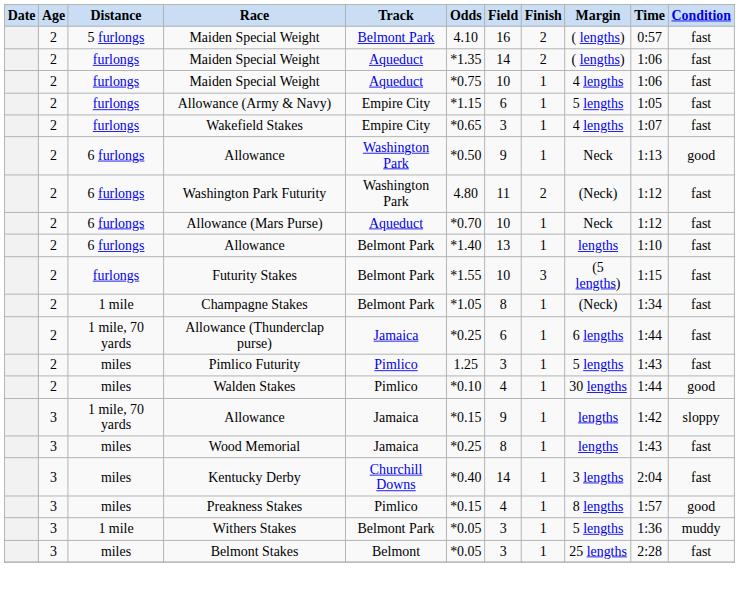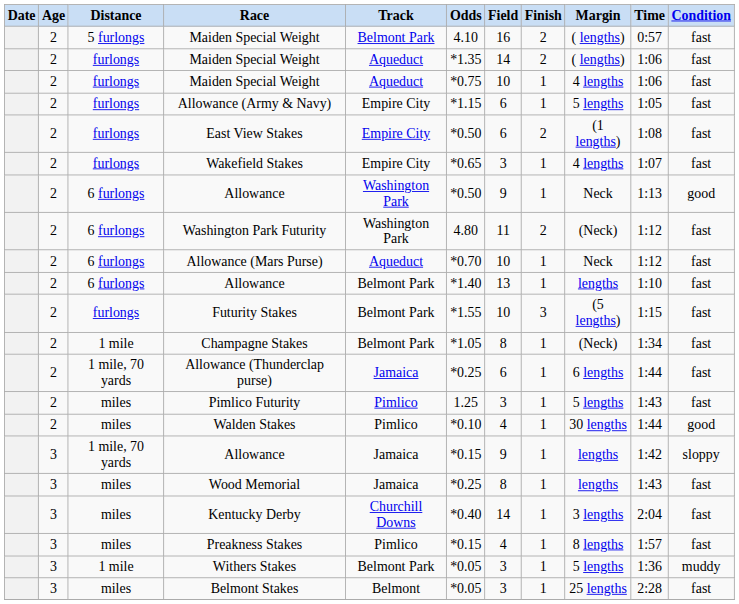 <table class="wikitable sortable" style="text-align:center; width:95%">
 <tr>
 <th scope="col" style="background:#c9def5;">Date</th>
 <th scope="col" style="background:#c9def5;">Age</th>
 <th scope="col" style="background:#c9def5;">Distance</th>
 <th scope="col" style="background:#c9def5;">Race</th>
 <th scope="col" style="background:#c9def5;">Track</th>
 <th scope="col" style="background:#c9def5;">Odds</th>
 <th scope="col" style="background:#c9def5;">Field</th>
 <th scope="col" style="background:#c9def5;">Finish</th>
 <th scope="col" style="background:#c9def5;">Margin</th>
 <th scope="col" style="background:#c9def5;">Time</th>
 <th scope="col" style="background:#c9def5;"><a href='#'>Condition</a></th>
 </tr>
 <tr>
 <th scope="row" style="font-weight:normal;"></th>
 <td>2</td>
 <td> 5 <a href='#'>furlongs</a></td>
 <td>Maiden Special Weight</td>
 <td><a href='#'>Belmont Park</a></td>
 <td>4.10</td>
 <td>16</td>
 <td>2</td>
 <td>( <a href='#'>lengths</a>)</td>
 <td>0:57</td>
 <td>fast</td>
 </tr>
 <tr>
 <th scope="row" style="font-weight:normal;"></th>
 <td>2</td>
 <td>  <a href='#'>furlongs</a></td>
 <td>Maiden Special Weight</td>
 <td><a href='#'>Aqueduct</a></td>
 <td>*1.35</td>
 <td>14</td>
 <td>2</td>
 <td>( <a href='#'>lengths</a>)</td>
 <td>1:06</td>
 <td>fast</td>
 </tr>
 <tr>
 <th scope="row" style="font-weight:normal;"></th>
 <td>2</td>
 <td>  <a href='#'>furlongs</a></td>
 <td>Maiden Special Weight</td>
 <td><a href='#'>Aqueduct</a></td>
 <td>*0.75</td>
 <td>10</td>
 <td>1</td>
 <td>4 <a href='#'>lengths</a></td>
 <td>1:06</td>
 <td>fast</td>
 </tr>
 <tr>
 <th scope="row" style="font-weight:normal;"></th>
 <td>2</td>
 <td>  <a href='#'>furlongs</a></td>
 <td>Allowance (Army & Navy)</td>
 <td>Empire City</td>
 <td>*1.15</td>
 <td>6</td>
 <td>1</td>
 <td>5 <a href='#'>lengths</a></td>
 <td>1:05</td>
+<td>fast</td>
+</tr>
+<tr>
+<th scope="row" style="font-weight:normal;"></th>
+<td>2</td>
+<td>  <a href='#'>furlongs</a></td>
+<td>East View Stakes</td>
+<td><a href='#'>Empire City</a></td>
+<td>*0.50</td>
+<td>6</td>
+<td>2</td>
+<td>(1 <a href='#'>lengths</a>)</td>
+<td>1:08</td>
 <td>fast</td>
 </tr>
 <tr>
 <th scope="row" style="font-weight:normal;"></th>
 <td>2</td>
 <td>  <a href='#'>furlongs</a></td>
 <td>Wakefield Stakes</td>
 <td>Empire City</td>
 <td>*0.65</td>
 <td>3</td>
 <td>1</td>
 <td>4 <a href='#'>lengths</a></td>
 <td>1:07</td>
 <td>fast</td>
 </tr>
 <tr>
 <th scope="row" style="font-weight:normal;"></th>
 <td>2</td>
 <td> 6 <a href='#'>furlongs</a></td>
 <td>Allowance</td>
 <td><a href='#'>Washington Park</a></td>
 <td>*0.50</td>
 <td>9</td>
 <td>1</td>
 <td>Neck</td>
 <td>1:13</td>
 <td>good</td>
 </tr>
 <tr>
 <th scope="row" style="font-weight:normal;"></th>
 <td>2</td>
 <td> 6 <a href='#'>furlongs</a></td>
 <td>Washington Park Futurity</td>
 <td>Washington Park</td>
 <td>4.80</td>
 <td>11</td>
 <td>2</td>
 <td>(Neck)</td>
 <td>1:12</td>
 <td>fast</td>
 </tr>
 <tr>
 <th scope="row" style="font-weight:normal;"></th>
 <td>2</td>
 <td> 6 <a href='#'>furlongs</a></td>
 <td>Allowance (Mars Purse)</td>
 <td><a href='#'>Aqueduct</a></td>
 <td>*0.70</td>
 <td>10</td>
 <td>1</td>
 <td>Neck</td>
 <td>1:12</td>
 <td>fast</td>
 </tr>
 <tr>
 <th scope="row" style="font-weight:normal;"></th>
 <td>2</td>
 <td> 6 <a href='#'>furlongs</a></td>
 <td>Allowance</td>
 <td>Belmont Park</td>
 <td>*1.40</td>
 <td>13</td>
 <td>1</td>
 <td> <a href='#'>lengths</a></td>
 <td>1:10</td>
 <td>fast</td>
 </tr>
 <tr>
 <th scope="row" style="font-weight:normal;"></th>
 <td>2</td>
 <td>  <a href='#'>furlongs</a></td>
 <td>Futurity Stakes</td>
 <td>Belmont Park</td>
 <td>*1.55</td>
 <td>10</td>
 <td>3</td>
 <td>(5 <a href='#'>lengths</a>)</td>
 <td>1:15</td>
 <td>fast</td>
 </tr>
 <tr>
 <th scope="row" style="font-weight:normal;"></th>
 <td>2</td>
 <td> 1 mile</td>
 <td>Champagne Stakes</td>
 <td>Belmont Park</td>
 <td>*1.05</td>
 <td>8</td>
 <td>1</td>
 <td>(Neck)</td>
 <td>1:34</td>
 <td>fast</td>
 </tr>
 <tr>
 <th scope="row" style="font-weight:normal;"></th>
 <td>2</td>
 <td> 1 mile, 70 yards</td>
 <td>Allowance (Thunderclap purse)</td>
 <td><a href='#'>Jamaica</a></td>
 <td>*0.25</td>
 <td>6</td>
 <td>1</td>
 <td>6 <a href='#'>lengths</a></td>
 <td>1:44</td>
 <td>fast</td>
 </tr>
 <tr>
 <th scope="row" style="font-weight:normal;"></th>
 <td>2</td>
 <td>  miles</td>
 <td>Pimlico Futurity</td>
 <td><a href='#'>Pimlico</a></td>
 <td>1.25</td>
 <td>3</td>
 <td>1</td>
 <td>5 <a href='#'>lengths</a></td>
 <td>1:43</td>
 <td>fast</td>
 </tr>
 <tr>
 <th scope="row" style="font-weight:normal;"></th>
 <td>2</td>
 <td> miles</td>
 <td>Walden Stakes</td>
 <td>Pimlico</td>
 <td>*0.10</td>
 <td>4</td>
 <td>1</td>
 <td>30 <a href='#'>lengths</a></td>
 <td>1:44</td>
 <td>good</td>
 </tr>
 <tr>
 <th scope="row" style="font-weight:normal;"></th>
 <td>3</td>
 <td> 1 mile, 70 yards</td>
 <td>Allowance</td>
 <td>Jamaica</td>
 <td>*0.15</td>
 <td>9</td>
 <td>1</td>
 <td> <a href='#'>lengths</a></td>
 <td>1:42</td>
 <td>sloppy</td>
 </tr>
 <tr>
 <th scope="row" style="font-weight:normal;"></th>
 <td>3</td>
 <td>  miles</td>
 <td>Wood Memorial</td>
 <td>Jamaica</td>
 <td>*0.25</td>
 <td>8</td>
 <td>1</td>
 <td> <a href='#'>lengths</a></td>
 <td>1:43</td>
 <td>fast</td>
 </tr>
 <tr>
 <th scope="row" style="font-weight:normal;"></th>
 <td>3</td>
 <td> miles</td>
 <td>Kentucky Derby</td>
 <td><a href='#'>Churchill Downs</a></td>
 <td>*0.40</td>
 <td>14</td>
 <td>1</td>
 <td>3 <a href='#'>lengths</a></td>
 <td>2:04</td>
 <td>fast</td>
 </tr>
 <tr>
 <th scope="row" style="font-weight:normal;"></th>
 <td>3</td>
 <td> miles</td>
 <td>Preakness Stakes</td>
 <td>Pimlico</td>
 <td>*0.15</td>
 <td>4</td>
 <td>1</td>
 <td>8 <a href='#'>lengths</a></td>
 <td>1:57</td>
-<td>good</td>
+<td>fast</td>
 </tr>
 <tr>
 <th scope="row" style="font-weight:normal;"></th>
 <td>3</td>
 <td>1 mile</td>
 <td>Withers Stakes</td>
 <td>Belmont Park</td>
 <td>*0.05</td>
 <td>3</td>
 <td>1</td>
 <td>5 <a href='#'>lengths</a></td>
 <td>1:36</td>
 <td>muddy</td>
 </tr>
 <tr>
 <th scope="row" style="font-weight:normal;"></th>
 <td>3</td>
 <td> miles</td>
 <td>Belmont Stakes</td>
 <td>Belmont</td>
 <td>*0.05</td>
 <td>3</td>
 <td>1</td>
 <td>25 <a href='#'>lengths</a></td>
 <td>2:28</td>
 <td>fast</td>
 </tr>
 <tr>
 </tr>
 </table>
